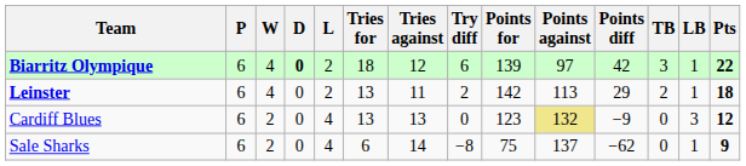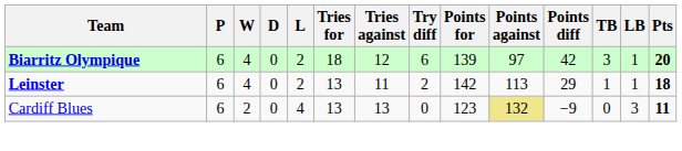 <table class="wikitable" style="text-align: center;">
 <tr>
 <th width="200">Team</th>
 <th width="20">P</th>
 <th width="20">W</th>
 <th width="20">D</th>
 <th width="20">L</th>
 <th width="20">Tries for</th>
 <th width="20">Tries against</th>
 <th width="20">Try diff</th>
 <th width="20">Points for</th>
 <th width="20">Points against</th>
 <th width="25">Points diff</th>
 <th width="20">TB</th>
 <th width="20">LB</th>
 <th width="20">Pts</th>
 </tr>
 <tr bgcolor="#ccffcc">
 <td align=left> <strong><a href='#'>Biarritz Olympique</a></strong></td>
 <td>6</td>
 <td>4</td>
-<td><strong>0</strong></td>
+<td>0</td>
 <td>2</td>
 <td>18</td>
 <td>12</td>
 <td>6</td>
 <td>139</td>
 <td>97</td>
 <td>42</td>
 <td>3</td>
 <td>1</td>
-<td><strong>22</strong></td>
+<td><strong>20</strong></td>
 </tr>
 <tr>
 <td align=left> <strong><a href='#'>Leinster</a></strong></td>
 <td>6</td>
 <td>4</td>
 <td>0</td>
 <td>2</td>
 <td>13</td>
 <td>11</td>
 <td>2</td>
 <td>142</td>
 <td>113</td>
 <td>29</td>
-<td>2</td>
+<td>1</td>
 <td>1</td>
 <td><strong>18</strong></td>
 </tr>
 <tr>
 <td align=left> <a href='#'>Cardiff Blues</a></td>
 <td>6</td>
 <td>2</td>
 <td>0</td>
 <td>4</td>
 <td>13</td>
 <td>13</td>
 <td>0</td>
 <td>123</td>
 <td style="background: khaki;">132</td>
 <td>−9</td>
 <td>0</td>
 <td>3</td>
-<td><strong>12</strong></td>
-</tr>
-<tr>
-<td align=left> <a href='#'>Sale Sharks</a></td>
-<td>6</td>
-<td>2</td>
-<td>0</td>
-<td>4</td>
-<td>6</td>
-<td>14</td>
-<td>−8</td>
-<td>75</td>
-<td>137</td>
-<td>−62</td>
-<td>0</td>
-<td>1</td>
-<td><strong>9</strong></td>
+<td><strong>11</strong></td>
 </tr>
 </table>
